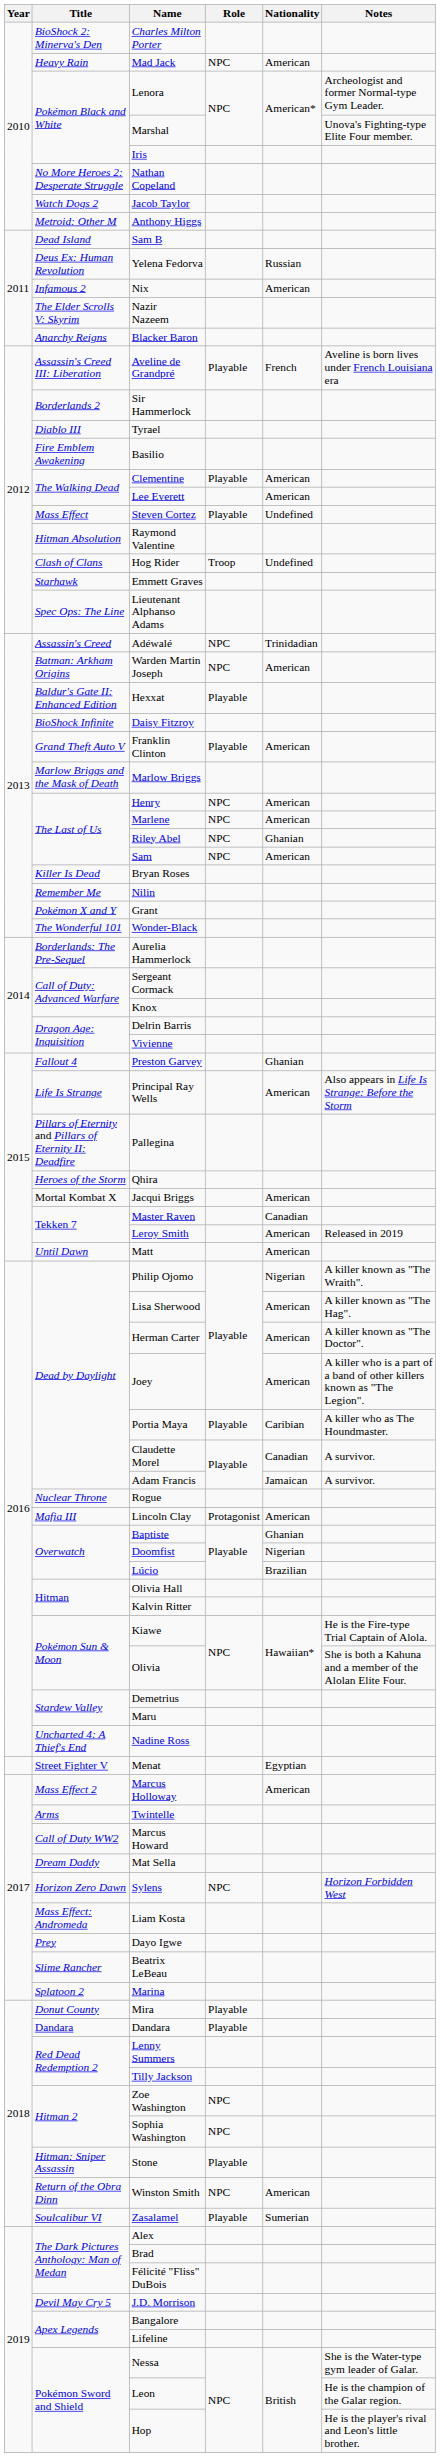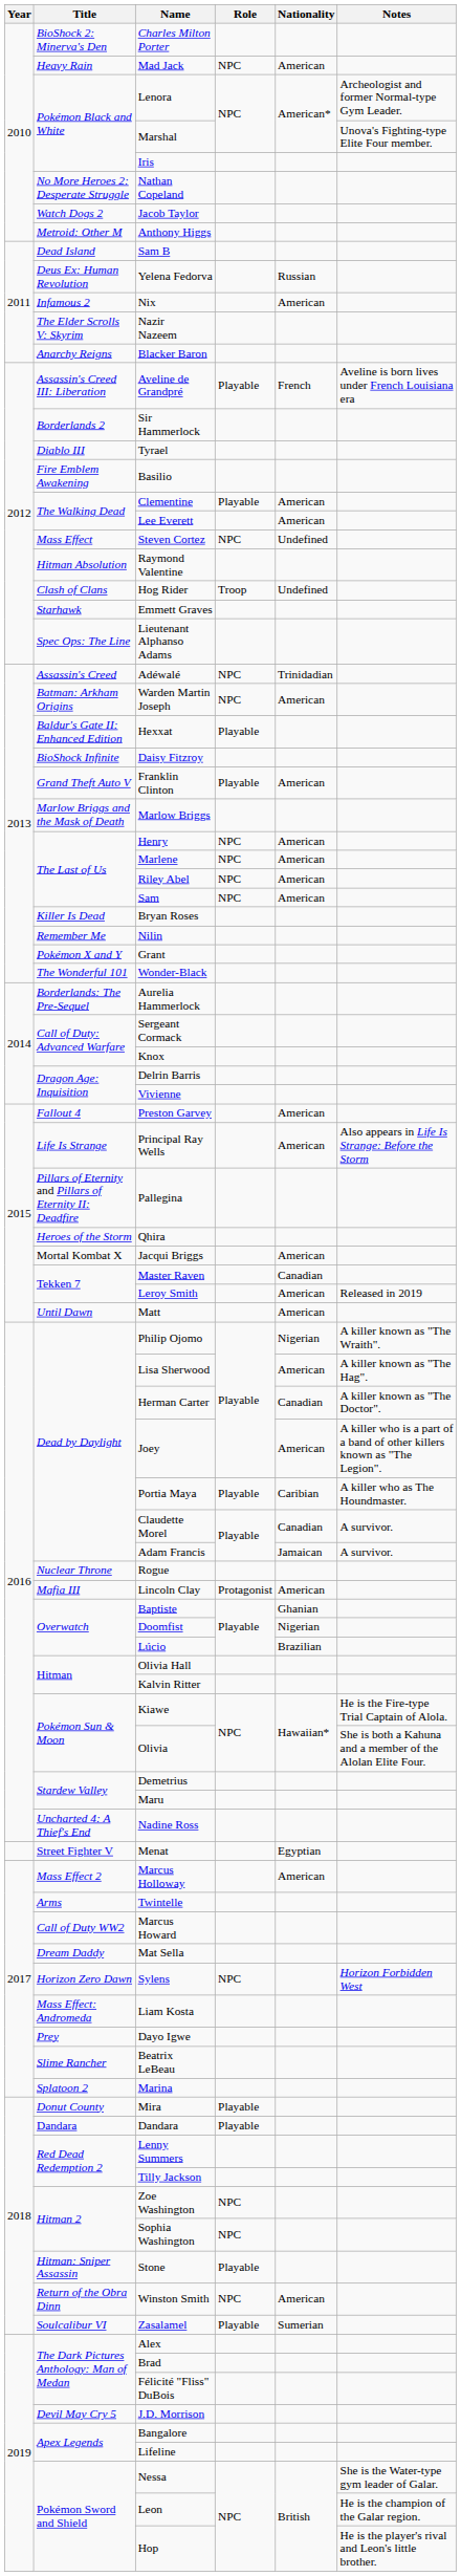 <table class="wikitable">
 <tr>
 <th>Year</th>
 <th>Title</th>
 <th>Name</th>
 <th>Role</th>
 <th>Nationality</th>
 <th>Notes</th>
 </tr>
 <tr>
 <td rowspan="8">2010</td>
 <td><em><a href='#'>BioShock 2: Minerva's Den</a></em></td>
 <td><a href='#'><em>Charles Milton Porter</em></a></td>
 <td></td>
 <td></td>
 <td></td>
 </tr>
 <tr>
 <td><em><a href='#'>Heavy Rain</a></em></td>
 <td><a href='#'>Mad Jack</a></td>
 <td>NPC</td>
 <td>American</td>
 <td></td>
 </tr>
 <tr>
 <td rowspan="3"><em><a href='#'>Pokémon Black and White</a></em></td>
 <td>Lenora</td>
 <td rowspan="2">NPC</td>
 <td rowspan="2">American*</td>
 <td>Archeologist and former Normal-type Gym Leader.</td>
 </tr>
 <tr>
 <td>Marshal</td>
 <td>Unova's Fighting-type Elite Four member.</td>
 </tr>
 <tr>
 <td><a href='#'>Iris</a></td>
 <td></td>
 <td></td>
 <td></td>
 </tr>
 <tr>
 <td><em><a href='#'>No More Heroes 2: Desperate Struggle</a></em></td>
 <td><a href='#'>Nathan Copeland</a></td>
 <td></td>
 <td></td>
 <td></td>
 </tr>
 <tr>
 <td><em><a href='#'>Watch Dogs 2</a></em></td>
 <td><a href='#'>Jacob Taylor</a></td>
 <td></td>
 <td></td>
 <td></td>
 </tr>
 <tr>
 <td><em><a href='#'>Metroid: Other M</a></em></td>
 <td><a href='#'>Anthony Higgs</a></td>
 <td></td>
 <td></td>
 <td></td>
 </tr>
 <tr>
 <td rowspan="5">2011</td>
 <td><em><a href='#'>Dead Island</a></em></td>
 <td><a href='#'>Sam B</a></td>
 <td></td>
 <td></td>
 <td></td>
 </tr>
 <tr>
 <td><em><a href='#'>Deus Ex: Human Revolution</a></em></td>
 <td>Yelena Fedorva</td>
 <td></td>
 <td>Russian</td>
 <td></td>
 </tr>
 <tr>
 <td><em><a href='#'>Infamous 2</a></em></td>
 <td>Nix</td>
 <td></td>
 <td>American</td>
 <td></td>
 </tr>
 <tr>
 <td><em><a href='#'>The Elder Scrolls V: Skyrim</a></em></td>
 <td>Nazir<br>Nazeem</td>
 <td></td>
 <td></td>
 <td></td>
 </tr>
 <tr>
 <td><em><a href='#'>Anarchy Reigns</a></em></td>
 <td><a href='#'>Blacker Baron</a></td>
 <td></td>
 <td></td>
 <td></td>
 </tr>
 <tr>
 <td rowspan="11">2012</td>
 <td><em><a href='#'>Assassin's Creed III: Liberation</a></em></td>
 <td><a href='#'>Aveline de Grandpré</a></td>
 <td>Playable</td>
 <td>French</td>
 <td>Aveline is born lives under <a href='#'>French Louisiana</a> era</td>
 </tr>
 <tr>
 <td><em><a href='#'>Borderlands 2</a></em></td>
 <td>Sir Hammerlock</td>
 <td></td>
 <td></td>
 <td></td>
 </tr>
 <tr>
 <td><em><a href='#'>Diablo III</a></em></td>
 <td>Tyrael</td>
 <td></td>
 <td></td>
 <td></td>
 </tr>
 <tr>
 <td><em><a href='#'>Fire Emblem Awakening</a></em></td>
 <td>Basilio</td>
 <td></td>
 <td></td>
 <td></td>
 </tr>
 <tr>
 <td rowspan="2"><a href='#'><em>The Walking Dead</em></a></td>
 <td><a href='#'>Clementine</a></td>
 <td>Playable</td>
 <td>American</td>
 <td></td>
 </tr>
 <tr>
 <td><a href='#'>Lee Everett</a></td>
 <td></td>
 <td>American</td>
 <td></td>
 </tr>
 <tr>
 <td><em><a href='#'>Mass Effect</a></em></td>
 <td><a href='#'>Steven Cortez</a></td>
-<td>Playable</td>
+<td>NPC</td>
 <td>Undefined</td>
 <td></td>
 </tr>
 <tr>
 <td><em><a href='#'>Hitman Absolution</a></em></td>
 <td>Raymond Valentine</td>
 <td></td>
 <td></td>
 <td></td>
 </tr>
 <tr>
 <td><em><a href='#'>Clash of Clans</a></em></td>
 <td>Hog Rider</td>
 <td>Troop</td>
 <td>Undefined</td>
 <td></td>
 </tr>
 <tr>
 <td><em><a href='#'>Starhawk</a></em></td>
 <td>Emmett Graves</td>
 <td></td>
 <td></td>
 <td></td>
 </tr>
 <tr>
 <td><em><a href='#'>Spec Ops: The Line</a></em></td>
 <td>Lieutenant Alphanso Adams</td>
 <td></td>
 <td></td>
 <td></td>
 </tr>
 <tr>
 <td rowspan="14">2013</td>
 <td><em><a href='#'>Assassin's Creed</a></em></td>
 <td>Adéwalé</td>
 <td>NPC</td>
 <td>Trinidadian</td>
 <td></td>
 </tr>
 <tr>
 <td><em><a href='#'>Batman: Arkham Origins</a></em></td>
 <td>Warden Martin Joseph</td>
 <td>NPC</td>
 <td>American</td>
 <td></td>
 </tr>
 <tr>
 <td><em><a href='#'>Baldur's Gate II: Enhanced Edition</a></em></td>
 <td>Hexxat</td>
 <td>Playable</td>
 <td></td>
 <td></td>
 </tr>
 <tr>
 <td><em><a href='#'>BioShock Infinite</a></em></td>
 <td><a href='#'>Daisy Fitzroy</a></td>
 <td></td>
 <td></td>
 <td></td>
 </tr>
 <tr>
 <td><em><a href='#'>Grand Theft Auto V</a></em></td>
 <td>Franklin Clinton</td>
 <td>Playable</td>
 <td>American</td>
 <td></td>
 </tr>
 <tr>
 <td><em><a href='#'>Marlow Briggs and the Mask of Death</a></em></td>
 <td><a href='#'>Marlow Briggs</a></td>
 <td></td>
 <td></td>
 <td></td>
 </tr>
 <tr>
 <td rowspan="4"><em><a href='#'>The Last of Us</a></em></td>
 <td><a href='#'>Henry</a></td>
 <td>NPC</td>
 <td>American</td>
 <td></td>
 </tr>
 <tr>
 <td><a href='#'>Marlene</a></td>
 <td>NPC</td>
 <td>American</td>
 <td></td>
 </tr>
 <tr>
 <td><a href='#'>Riley Abel</a></td>
 <td>NPC</td>
-<td>Ghanian</td>
+<td>American</td>
 <td></td>
 </tr>
 <tr>
 <td><a href='#'>Sam</a></td>
 <td>NPC</td>
 <td>American</td>
 <td></td>
 </tr>
 <tr>
 <td><em><a href='#'>Killer Is Dead</a></em></td>
 <td>Bryan Roses</td>
 <td></td>
 <td></td>
 <td></td>
 </tr>
 <tr>
 <td><em><a href='#'>Remember Me</a></em></td>
 <td><a href='#'>Nilin</a></td>
 <td></td>
 <td></td>
 <td></td>
 </tr>
 <tr>
 <td><em><a href='#'>Pokémon X and Y</a></em></td>
 <td>Grant</td>
 <td></td>
 <td></td>
 <td></td>
 </tr>
 <tr>
 <td><em><a href='#'>The Wonderful 101</a></em></td>
 <td><a href='#'>Wonder-Black</a></td>
 <td></td>
 <td></td>
 <td></td>
 </tr>
 <tr>
 <td rowspan="5">2014</td>
 <td><em><a href='#'>Borderlands: The Pre-Sequel</a></em></td>
 <td>Aurelia Hammerlock</td>
 <td></td>
 <td></td>
 <td></td>
 </tr>
 <tr>
 <td rowspan="2"><em><a href='#'>Call of Duty: Advanced Warfare</a></em></td>
 <td>Sergeant Cormack</td>
 <td></td>
 <td></td>
 <td></td>
 </tr>
 <tr>
 <td>Knox</td>
 <td></td>
 <td></td>
 <td></td>
 </tr>
 <tr>
 <td rowspan="2"><em><a href='#'>Dragon Age: Inquisition</a></em></td>
 <td>Delrin Barris</td>
 <td></td>
 <td></td>
 <td></td>
 </tr>
 <tr>
 <td><a href='#'>Vivienne</a></td>
 <td></td>
 <td></td>
 <td></td>
 </tr>
 <tr>
 <td rowspan="8">2015</td>
 <td><em><a href='#'>Fallout 4</a></em></td>
 <td><a href='#'>Preston Garvey</a></td>
 <td></td>
-<td>Ghanian</td>
+<td>American</td>
 <td></td>
 </tr>
 <tr>
 <td><a href='#'><em>Life Is Strange</em></a></td>
 <td>Principal Ray Wells</td>
 <td></td>
 <td>American</td>
 <td>Also appears in <em><a href='#'>Life Is Strange: Before the Storm</a></em></td>
 </tr>
 <tr>
 <td><em><a href='#'>Pillars of Eternity</a></em> and <em><a href='#'>Pillars of Eternity II: Deadfire</a></em></td>
 <td>Pallegina</td>
 <td></td>
 <td></td>
 <td></td>
 </tr>
 <tr>
 <td><em><a href='#'>Heroes of the Storm</a></em></td>
 <td>Qhira</td>
 <td></td>
 <td></td>
 <td></td>
 </tr>
 <tr>
 <td>Mortal Kombat X</td>
 <td>Jacqui Briggs</td>
 <td></td>
 <td>American</td>
 <td></td>
 </tr>
 <tr>
 <td rowspan="2"><a href='#'>Tekken 7</a></td>
 <td><a href='#'>Master Raven</a></td>
 <td></td>
 <td>Canadian</td>
 <td></td>
 </tr>
 <tr>
 <td><a href='#'>Leroy Smith</a></td>
 <td></td>
 <td>American</td>
 <td>Released in 2019</td>
 </tr>
 <tr>
 <td><em><a href='#'>Until Dawn</a></em></td>
 <td>Matt</td>
 <td></td>
 <td>American</td>
 <td></td>
 </tr>
 <tr>
 <td rowspan="19">2016</td>
 <td rowspan="7"><em><a href='#'>Dead by Daylight</a></em></td>
 <td>Philip Ojomo</td>
 <td rowspan="4">Playable</td>
 <td>Nigerian</td>
 <td>A killer known as "The Wraith".</td>
 </tr>
 <tr>
 <td>Lisa Sherwood</td>
 <td>American</td>
 <td>A killer known as "The Hag".</td>
 </tr>
 <tr>
 <td>Herman Carter</td>
-<td>American</td>
+<td>Canadian</td>
 <td>A killer known as "The Doctor".</td>
 </tr>
 <tr>
 <td>Joey</td>
 <td>American</td>
 <td>A killer who is a part of a band of other killers known as "The Legion".</td>
 </tr>
 <tr>
 <td>Portia Maya</td>
 <td>Playable</td>
 <td>Caribian</td>
 <td>A killer who as The Houndmaster.</td>
 </tr>
 <tr>
 <td>Claudette Morel</td>
 <td rowspan="2">Playable</td>
 <td>Canadian</td>
 <td>A survivor.</td>
 </tr>
 <tr>
 <td>Adam Francis</td>
 <td>Jamaican</td>
 <td>A survivor.</td>
 </tr>
 <tr>
 <td><em><a href='#'>Nuclear Throne</a></em></td>
 <td>Rogue</td>
 <td></td>
 <td></td>
 <td></td>
 </tr>
 <tr>
 <td><em><a href='#'>Mafia III</a></em></td>
 <td>Lincoln Clay</td>
 <td>Protagonist</td>
 <td>American</td>
 <td></td>
 </tr>
 <tr>
 <td rowspan="3"><em><a href='#'>Overwatch</a></em></td>
 <td><a href='#'>Baptiste</a></td>
 <td rowspan="3">Playable</td>
 <td>Ghanian</td>
 <td></td>
 </tr>
 <tr>
 <td><a href='#'>Doomfist</a></td>
 <td>Nigerian</td>
 <td></td>
 </tr>
 <tr>
 <td><a href='#'>Lúcio</a></td>
 <td>Brazilian</td>
 <td></td>
 </tr>
 <tr>
 <td rowspan="2"><a href='#'>Hitman</a></td>
 <td>Olivia Hall</td>
 <td></td>
 <td></td>
 <td></td>
 </tr>
 <tr>
 <td>Kalvin Ritter</td>
 <td></td>
 <td></td>
 <td></td>
 </tr>
 <tr>
 <td rowspan="2"><a href='#'><em>Pokémon Sun & Moon</em></a></td>
 <td>Kiawe</td>
 <td rowspan="2">NPC</td>
 <td rowspan="2">Hawaiian*</td>
 <td>He is the Fire-type Trial Captain of Alola.</td>
 </tr>
 <tr>
 <td>Olivia</td>
 <td>She is both a Kahuna and a member of the Alolan Elite Four.</td>
 </tr>
 <tr>
 <td rowspan="2"><em><a href='#'>Stardew Valley</a></em></td>
 <td>Demetrius</td>
 <td></td>
 <td></td>
 <td></td>
 </tr>
 <tr>
 <td>Maru</td>
 <td></td>
 <td></td>
 <td></td>
 </tr>
 <tr>
 <td><em><a href='#'>Uncharted 4: A Thief's End</a></em></td>
 <td><a href='#'>Nadine Ross</a></td>
 <td></td>
 <td></td>
 <td></td>
 </tr>
 <tr>
 <td></td>
 <td><a href='#'>Street Fighter V</a></td>
 <td>Menat</td>
 <td></td>
 <td>Egyptian</td>
 <td></td>
 </tr>
 <tr>
 <td rowspan="9">2017</td>
 <td><em><a href='#'>Mass Effect 2</a></em></td>
 <td><a href='#'>Marcus Holloway</a></td>
 <td></td>
 <td>American</td>
 <td></td>
 </tr>
 <tr>
 <td><em><a href='#'>Arms</a></em></td>
 <td><a href='#'>Twintelle</a></td>
 <td></td>
 <td></td>
 <td></td>
 </tr>
 <tr>
 <td><em><a href='#'>Call of Duty WW2</a></em></td>
 <td>Marcus Howard</td>
 <td></td>
 <td></td>
 <td></td>
 </tr>
 <tr>
 <td><em><a href='#'>Dream Daddy</a></em></td>
 <td>Mat Sella</td>
 <td></td>
 <td></td>
 <td></td>
 </tr>
 <tr>
 <td><em><a href='#'>Horizon Zero Dawn</a></em></td>
 <td><a href='#'>Sylens</a></td>
 <td>NPC</td>
 <td></td>
 <td><em><a href='#'>Horizon Forbidden West</a></em></td>
 </tr>
 <tr>
 <td><em><a href='#'>Mass Effect: Andromeda</a></em></td>
 <td>Liam Kosta</td>
 <td></td>
 <td></td>
 <td></td>
 </tr>
 <tr>
 <td><em><a href='#'>Prey</a></em></td>
 <td>Dayo Igwe</td>
 <td></td>
 <td></td>
 <td></td>
 </tr>
 <tr>
 <td><em><a href='#'>Slime Rancher</a></em></td>
 <td>Beatrix LeBeau</td>
 <td></td>
 <td></td>
 <td></td>
 </tr>
 <tr>
 <td><em><a href='#'>Splatoon 2</a></em></td>
 <td><a href='#'>Marina</a></td>
 <td></td>
 <td></td>
 <td></td>
 </tr>
 <tr>
 <td rowspan="9">2018</td>
 <td><em><a href='#'>Donut County</a></em></td>
 <td>Mira</td>
 <td>Playable</td>
 <td></td>
 <td></td>
 </tr>
 <tr>
 <td><a href='#'>Dandara</a></td>
 <td>Dandara</td>
 <td>Playable</td>
 <td></td>
 <td></td>
 </tr>
 <tr>
 <td rowspan="2"><em><a href='#'>Red Dead Redemption 2</a></em></td>
 <td><a href='#'>Lenny Summers</a></td>
 <td></td>
 <td></td>
 <td></td>
 </tr>
 <tr>
 <td><a href='#'>Tilly Jackson</a></td>
 <td></td>
 <td></td>
 <td></td>
 </tr>
 <tr>
 <td rowspan="2"><em><a href='#'>Hitman 2</a></em></td>
 <td>Zoe Washington</td>
 <td>NPC</td>
 <td></td>
 <td></td>
 </tr>
 <tr>
 <td>Sophia Washington</td>
 <td>NPC</td>
 <td></td>
 <td></td>
 </tr>
 <tr>
 <td><em><a href='#'>Hitman: Sniper Assassin</a></em></td>
 <td>Stone</td>
 <td>Playable</td>
 <td></td>
 <td></td>
 </tr>
 <tr>
 <td><em><a href='#'>Return of the Obra Dinn</a></em></td>
 <td>Winston Smith</td>
 <td>NPC</td>
 <td>American</td>
 <td></td>
 </tr>
 <tr>
 <td><em><a href='#'>Soulcalibur VI</a></em></td>
 <td><a href='#'>Zasalamel</a></td>
 <td>Playable</td>
 <td>Sumerian</td>
 <td></td>
 </tr>
 <tr>
 <td rowspan="9">2019</td>
 <td rowspan="3"><em><a href='#'>The Dark Pictures Anthology: Man of Medan</a></em></td>
 <td>Alex</td>
 <td></td>
 <td></td>
 <td></td>
 </tr>
 <tr>
 <td>Brad</td>
 <td></td>
 <td></td>
 <td></td>
 </tr>
 <tr>
 <td>Félicité "Fliss" DuBois</td>
 <td></td>
 <td></td>
 <td></td>
 </tr>
 <tr>
 <td><em><a href='#'>Devil May Cry 5</a></em></td>
 <td><a href='#'>J.D. Morrison</a></td>
 <td></td>
 <td></td>
 <td></td>
 </tr>
 <tr>
 <td rowspan="2"><em><a href='#'>Apex Legends</a></em></td>
 <td>Bangalore</td>
 <td></td>
 <td></td>
 <td></td>
 </tr>
 <tr>
 <td>Lifeline</td>
 <td></td>
 <td></td>
 <td></td>
 </tr>
 <tr>
 <td rowspan="3"><a href='#'>Pokémon Sword and Shield</a></td>
 <td>Nessa</td>
 <td rowspan="3">NPC</td>
 <td rowspan="3">British</td>
 <td>She is the Water-type gym leader of Galar.</td>
 </tr>
 <tr>
 <td>Leon</td>
 <td>He is the champion of the Galar region.</td>
 </tr>
 <tr>
 <td>Hop</td>
 <td>He is the player's rival and Leon's little brother.</td>
 </tr>
 </table>
